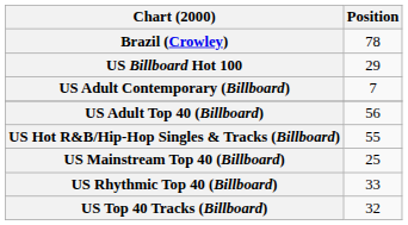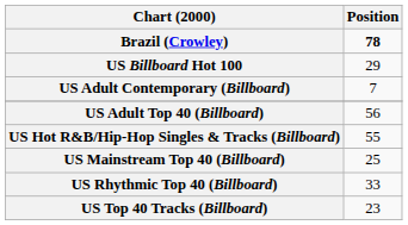 <table class="wikitable sortable plainrowheaders" style="text-align:center">
 <tr>
 <th scope="col">Chart (2000)</th>
 <th scope="col">Position</th>
 </tr>
 <tr>
 <th scope="row">Brazil (<a href='#'>Crowley</a>)<br></th>
-<td>78</td>
+<td><strong>78</strong></td>
 </tr>
 <tr>
 <th scope="row">US <em>Billboard</em> Hot 100</th>
 <td>29</td>
 </tr>
 <tr>
 <th scope="row">US Adult Contemporary (<em>Billboard</em>)</th>
 <td>7</td>
 </tr>
 <tr>
 </tr>
 <tr>
 <th scope="row">US Adult Top 40 (<em>Billboard</em>)</th>
 <td>56</td>
 </tr>
 <tr>
 <th scope="row">US Hot R&B/Hip-Hop Singles & Tracks (<em>Billboard</em>)</th>
 <td>55</td>
 </tr>
 <tr>
 <th scope="row">US Mainstream Top 40 (<em>Billboard</em>)</th>
 <td>25</td>
 </tr>
 <tr>
 <th scope="row">US Rhythmic Top 40 (<em>Billboard</em>)</th>
 <td>33</td>
 </tr>
 <tr>
 <th scope="row">US Top 40 Tracks (<em>Billboard</em>)</th>
-<td>32</td>
+<td>23</td>
 </tr>
 </table>
